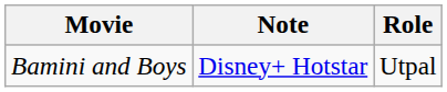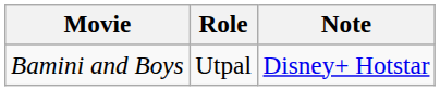 <table class="wikitable">
 <tr>
 <th>Movie</th>
+<th>Role</th>
 <th>Note</th>
-<th>Role</th>
 </tr>
 <tr>
 <td><em>Bamini and Boys</em></td>
+<td>Utpal</td>
 <td><a href='#'>Disney+ Hotstar</a></td>
-<td>Utpal</td>
 </tr>
 </table>
